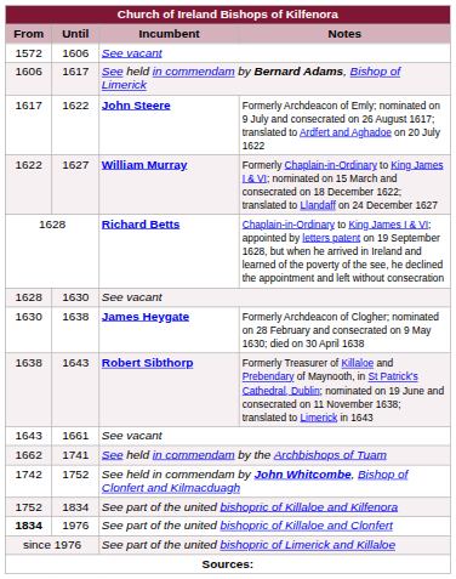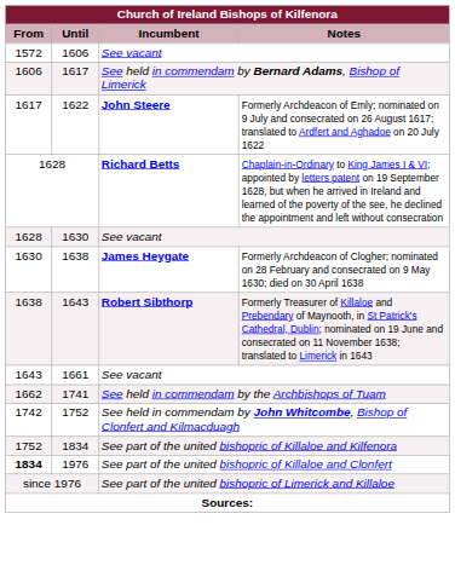 <table class="wikitable" style="width:95%;" border="1" cellpadding="2">
 <tr>
 <th colspan="4" style="background-color: #7F1734; color: white;">Church of Ireland Bishops of Kilfenora</th>
 </tr>
 <tr valign=top>
 <th style="background-color:#D4B1BB" width="10%">From</th>
 <th style="background-color:#D4B1BB" width="10%">Until</th>
 <th style="background-color:#D4B1BB" width="30%">Incumbent</th>
 <th style="background-color:#D4B1BB" width="45%">Notes</th>
 </tr>
 <tr valign=top bgcolor="white">
 <td align=center>1572</td>
 <td align=center>1606</td>
 <td colspan=2><em><a href='#'>See vacant</a></em></td>
 </tr>
 <tr valign=top bgcolor="#F7F0F2">
 <td align=center>1606</td>
 <td align=center>1617</td>
 <td colspan=2><em><a href='#'>See</a> held <a href='#'>in commendam</a> by <strong>Bernard Adams</strong>, <a href='#'>Bishop of Limerick</a></em></td>
 </tr>
 <tr valign=top bgcolor="white">
 <td align=center>1617</td>
 <td align=center>1622</td>
 <td><strong><a href='#'>John Steere</a></strong></td>
 <td><small>Formerly Archdeacon of Emly; nominated on 9 July and consecrated on 26 August 1617; translated to <a href='#'>Ardfert and Aghadoe</a> on 20 July 1622</small></td>
-</tr>
-<tr valign=top bgcolor="#F7F0F2">
-<td align=center>1622</td>
-<td align=center>1627</td>
-<td><strong><a href='#'>William Murray</a></strong></td>
-<td><small>Formerly <a href='#'>Chaplain-in-Ordinary</a> to <a href='#'>King James I & VI</a>; nominated on 15 March and consecrated on 18 December 1622; translated to <a href='#'>Llandaff</a> on 24 December 1627</small></td>
 </tr>
 <tr valign=top bgcolor="white">
 <td colspan=2 align=center>1628</td>
 <td><strong><a href='#'>Richard Betts</a></strong></td>
 <td><small><a href='#'>Chaplain-in-Ordinary</a> to <a href='#'>King James I & VI</a>; appointed by <a href='#'>letters patent</a> on 19 September 1628, but when he arrived in Ireland and learned of the poverty of the see, he declined the appointment and left without consecration</small></td>
 </tr>
 <tr valign=top bgcolor="#F7F0F2">
 <td align=center>1628</td>
 <td align=center>1630</td>
 <td colspan=2><em>See vacant</em></td>
 </tr>
 <tr valign=top bgcolor="white">
 <td align=center>1630</td>
 <td align=center>1638</td>
 <td><strong><a href='#'>James Heygate</a></strong></td>
 <td><small>Formerly Archdeacon of Clogher; nominated on 28 February and consecrated on 9 May 1630; died on 30 April 1638</small></td>
 </tr>
 <tr valign=top bgcolor="#F7F0F2">
 <td align=center>1638</td>
 <td align=center>1643</td>
 <td><strong><a href='#'>Robert Sibthorp</a></strong></td>
 <td><small>Formerly Treasurer of <a href='#'>Killaloe</a> and <a href='#'>Prebendary</a> of Maynooth, in <a href='#'>St Patrick's Cathedral, Dublin</a>; nominated on 19 June and consecrated on 11 November 1638; translated to <a href='#'>Limerick</a> in 1643</small></td>
 </tr>
 <tr valign=top bgcolor="white">
 <td align=center>1643</td>
 <td align=center>1661</td>
 <td colspan=2><em>See vacant</em></td>
 </tr>
 <tr valign=top bgcolor="#F7F0F2">
 <td align=center>1662</td>
 <td align=center>1741</td>
 <td colspan=2><em><a href='#'>See</a> held <a href='#'>in commendam</a> by the <a href='#'>Archbishops of Tuam</a></em></td>
 </tr>
 <tr valign=top bgcolor="white">
 <td align=center>1742</td>
 <td align=center>1752</td>
 <td colspan=2><em>See held in commendam by <strong><a href='#'>John Whitcombe</a></strong>, <a href='#'>Bishop of Clonfert and Kilmacduagh</a></em></td>
 </tr>
 <tr valign=top bgcolor="#F7F0F2">
 <td align=center>1752</td>
 <td align=center>1834</td>
 <td colspan=2><em>See part of the united <a href='#'>bishopric of Killaloe and Kilfenora</a></em></td>
 </tr>
 <tr valign=top bgcolor="white">
 <td align=center><strong>1834</strong></td>
 <td align=center>1976</td>
 <td colspan=2><em>See part of the united <a href='#'>bishopric of Killaloe and Clonfert</a></em></td>
 </tr>
 <tr valign=top bgcolor="#F7F0F2">
 <td colspan=2 align=center>since 1976</td>
 <td colspan=2><em>See part of the united <a href='#'>bishopric of Limerick and Killaloe</a></em></td>
 </tr>
 <tr valign=top bgcolor="white">
 <td align=center colspan=4><strong>Sources:</strong> </td>
 </tr>
 </table>
